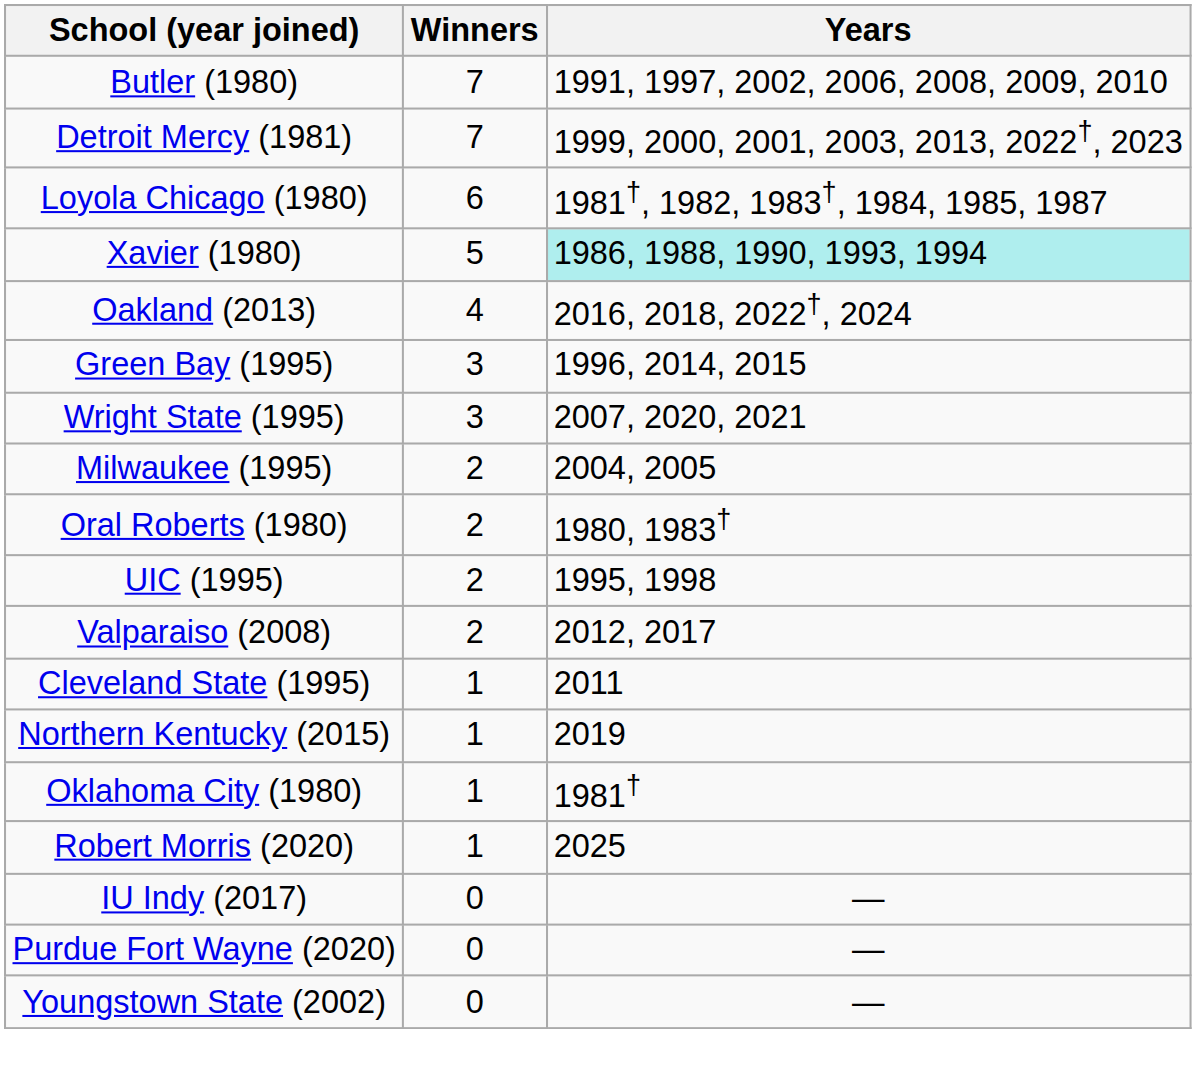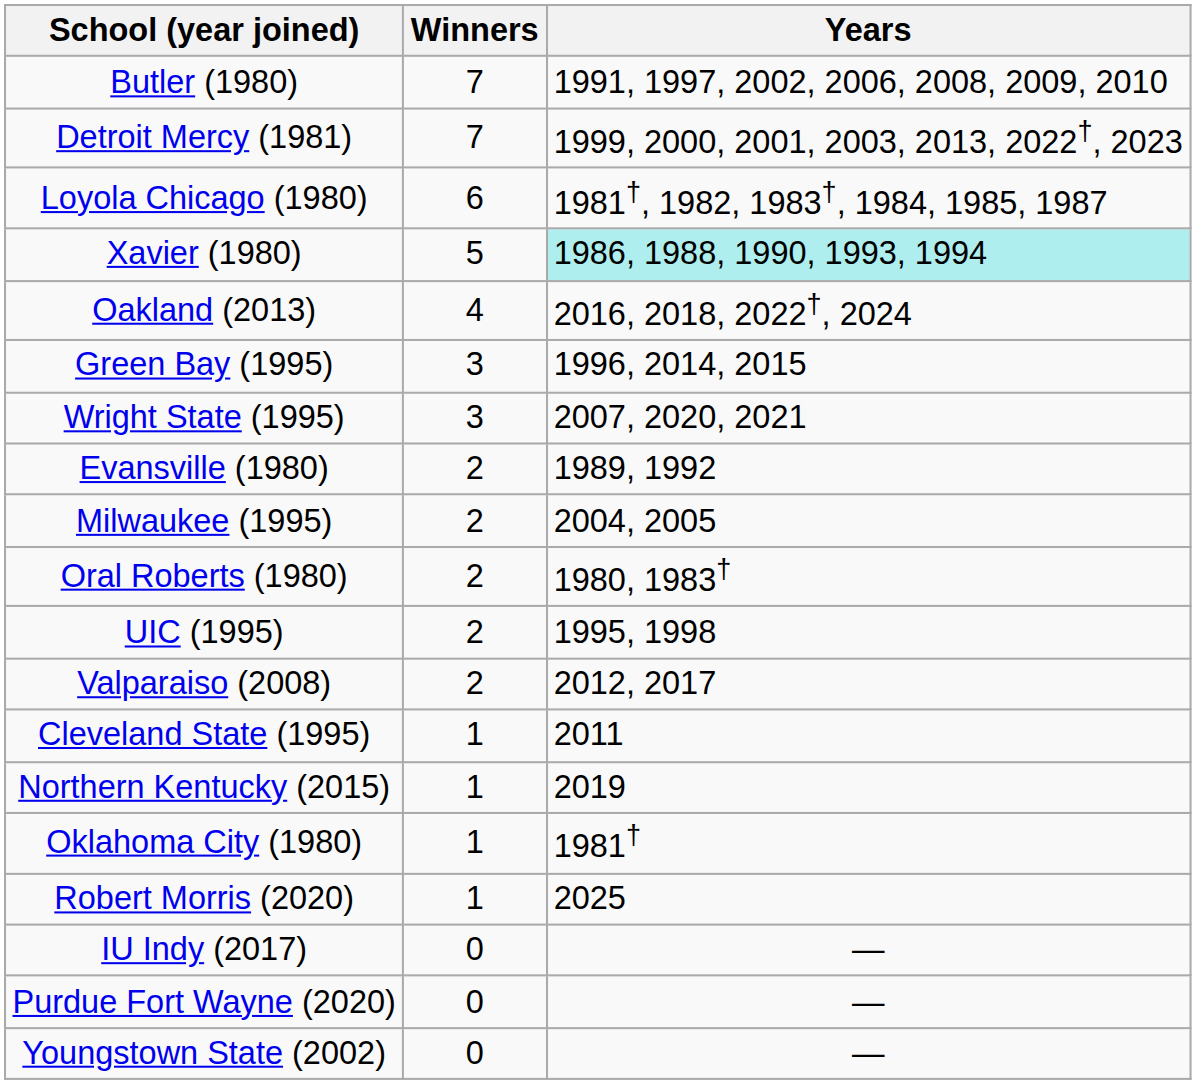 <table class="wikitable">
 <tr>
 <th>School (year joined)</th>
 <th>Winners</th>
 <th>Years</th>
 </tr>
 <tr align="center">
 <td><a href='#'>Butler</a> (1980)</td>
 <td>7</td>
 <td align="left">1991, 1997, 2002, 2006, 2008, 2009, 2010</td>
 </tr>
 <tr align="center">
 <td><a href='#'>Detroit Mercy</a> (1981)</td>
 <td>7</td>
 <td align="left">1999, 2000, 2001, 2003, 2013, 2022<sup>†</sup>, 2023</td>
 </tr>
 <tr align="center">
 <td><a href='#'>Loyola Chicago</a> (1980)</td>
 <td>6</td>
 <td align="left">1981<sup>†</sup>, 1982, 1983<sup>†</sup>, 1984, 1985, 1987</td>
 </tr>
 <tr align="center">
 <td><a href='#'>Xavier</a> (1980)</td>
 <td>5</td>
 <td align="left" style="background: paleturquoise;">1986, 1988, 1990, 1993, 1994</td>
 </tr>
 <tr align=center>
 <td><a href='#'>Oakland</a> (2013)</td>
 <td>4</td>
 <td align="left">2016, 2018, 2022<sup>†</sup>, 2024</td>
 </tr>
 <tr align=center>
 <td><a href='#'>Green Bay</a> (1995)</td>
 <td>3</td>
 <td align="left">1996, 2014, 2015</td>
 </tr>
 <tr align=center>
 <td><a href='#'>Wright State</a> (1995)</td>
 <td>3</td>
 <td align="left">2007, 2020, 2021</td>
+</tr>
+<tr align="center">
+<td><a href='#'>Evansville</a> (1980)</td>
+<td>2</td>
+<td align="left">1989, 1992</td>
 </tr>
 <tr align=center>
 <td><a href='#'>Milwaukee</a> (1995)</td>
 <td>2</td>
 <td align="left">2004, 2005</td>
 </tr>
 <tr align="center">
 <td><a href='#'>Oral Roberts</a> (1980)</td>
 <td>2</td>
 <td align="left">1980, 1983<sup>†</sup></td>
 </tr>
 <tr align="center">
 <td><a href='#'>UIC</a> (1995)</td>
 <td>2</td>
 <td align="left">1995, 1998</td>
 </tr>
 <tr align=center>
 <td><a href='#'>Valparaiso</a> (2008)</td>
 <td>2</td>
 <td align="left">2012, 2017</td>
 </tr>
 <tr align=center>
 <td><a href='#'>Cleveland State</a> (1995)</td>
 <td>1</td>
 <td align="left">2011</td>
 </tr>
 <tr align=center>
 <td><a href='#'>Northern Kentucky</a> (2015)</td>
 <td>1</td>
 <td align="left">2019</td>
 </tr>
 <tr align=center>
 <td><a href='#'>Oklahoma City</a> (1980)</td>
 <td>1</td>
 <td align="left">1981<sup>†</sup></td>
 </tr>
 <tr align=center>
 <td><a href='#'>Robert Morris</a> (2020)</td>
 <td>1</td>
 <td align="left">2025</td>
 </tr>
 <tr align=center>
 <td><a href='#'>IU Indy</a> (2017)</td>
 <td>0</td>
 <td>—</td>
 </tr>
 <tr align=center>
 <td><a href='#'>Purdue Fort Wayne</a> (2020)</td>
 <td>0</td>
 <td>—</td>
 </tr>
 <tr align=center>
 <td><a href='#'>Youngstown State</a> (2002)</td>
 <td>0</td>
 <td>—</td>
 </tr>
 </table>
